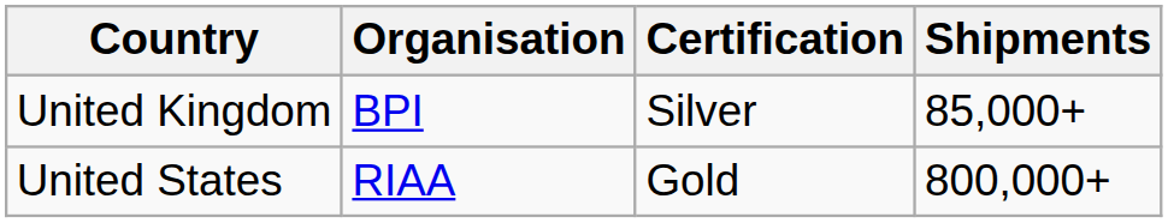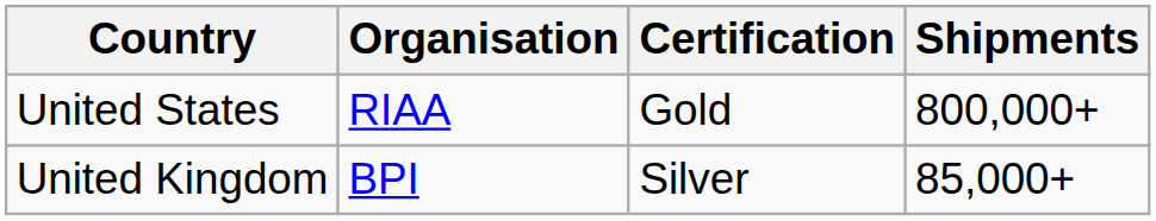 <table class="wikitable">
 <tr>
 <th>Country</th>
 <th>Organisation</th>
 <th>Certification</th>
 <th>Shipments</th>
 </tr>
 <tr>
+<td>United States</td>
+<td><a href='#'>RIAA</a></td>
+<td>Gold</td>
+<td>800,000+</td>
+</tr>
+<tr>
 <td>United Kingdom</td>
 <td><a href='#'>BPI</a></td>
 <td>Silver</td>
 <td>85,000+</td>
 </tr>
-<tr>
-<td>United States</td>
-<td><a href='#'>RIAA</a></td>
-<td>Gold</td>
-<td>800,000+</td>
-</tr>
 </table>
